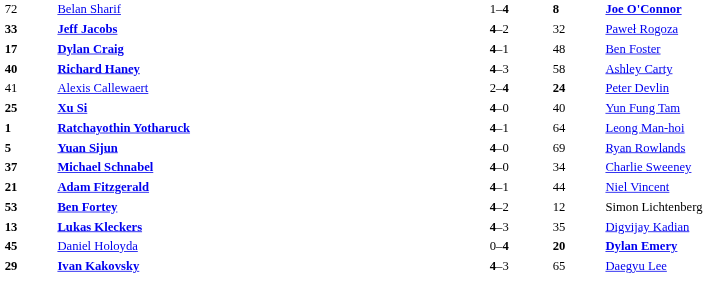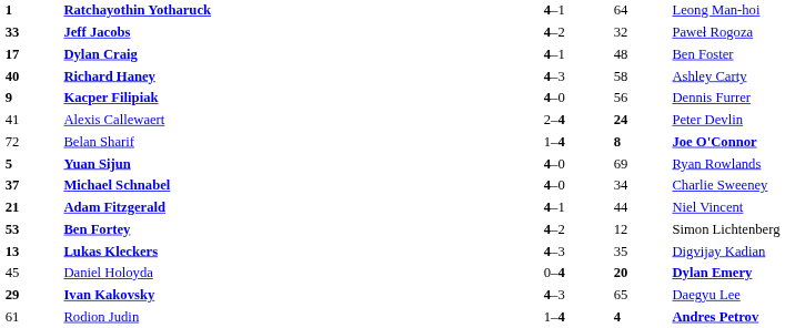 <table width="100%" cellspacing="5">
 <tr>
 <th width=5%></th>
 <th width=40%></th>
 <th width=10%></th>
 <th width=5%></th>
 <th width=40%></th>
 </tr>
 <tr>
-<td>72</td>
-<td> <a href='#'>Belan Sharif</a></td>
-<td align="center">1–<strong>4</strong></td>
-<td><strong>8</strong></td>
-<td> <strong><a href='#'>Joe O'Connor</a></strong></td>
+<td><strong>1</strong></td>
+<td> <strong><a href='#'>Ratchayothin Yotharuck</a></strong></td>
+<td align="center"><strong>4</strong>–1</td>
+<td>64</td>
+<td> <a href='#'>Leong Man-hoi</a></td>
 </tr>
 <tr>
 <td><strong>33</strong></td>
 <td> <strong><a href='#'>Jeff Jacobs</a></strong></td>
 <td align="center"><strong>4</strong>–2</td>
 <td>32</td>
 <td> <a href='#'>Paweł Rogoza</a></td>
 </tr>
 <tr>
 <td><strong>17</strong></td>
 <td> <strong><a href='#'>Dylan Craig</a></strong></td>
 <td align="center"><strong>4</strong>–1</td>
 <td>48</td>
 <td> <a href='#'>Ben Foster</a></td>
 </tr>
 <tr>
 <td><strong>40</strong></td>
 <td> <strong><a href='#'>Richard Haney</a></strong></td>
 <td align="center"><strong>4</strong>–3</td>
 <td>58</td>
 <td> <a href='#'>Ashley Carty</a></td>
 </tr>
 <tr>
+<td><strong>9</strong></td>
+<td> <strong><a href='#'>Kacper Filipiak</a></strong></td>
+<td align="center"><strong>4</strong>–0</td>
+<td>56</td>
+<td> <a href='#'>Dennis Furrer</a></td>
+</tr>
+<tr>
 <td>41</td>
 <td> <a href='#'>Alexis Callewaert</a></td>
 <td align="center">2–<strong>4</strong></td>
 <td><strong>24</strong></td>
 <td> <a href='#'>Peter Devlin</a></td>
 </tr>
 <tr>
-<td><strong>25</strong></td>
-<td> <strong><a href='#'>Xu Si</a></strong></td>
-<td align="center"><strong>4</strong>–0</td>
-<td>40</td>
-<td> <a href='#'>Yun Fung Tam</a></td>
-</tr>
-<tr>
-<td><strong>1</strong></td>
-<td> <strong><a href='#'>Ratchayothin Yotharuck</a></strong></td>
-<td align="center"><strong>4</strong>–1</td>
-<td>64</td>
-<td> <a href='#'>Leong Man-hoi</a></td>
+<td>72</td>
+<td> <a href='#'>Belan Sharif</a></td>
+<td align="center">1–<strong>4</strong></td>
+<td><strong>8</strong></td>
+<td> <strong><a href='#'>Joe O'Connor</a></strong></td>
 </tr>
 <tr>
 <td><strong>5</strong></td>
 <td> <strong><a href='#'>Yuan Sijun</a></strong></td>
 <td align="center"><strong>4</strong>–0</td>
 <td>69</td>
 <td> <a href='#'>Ryan Rowlands</a></td>
 </tr>
 <tr>
 <td><strong>37</strong></td>
 <td> <strong><a href='#'>Michael Schnabel</a></strong></td>
 <td align="center"><strong>4</strong>–0</td>
 <td>34</td>
 <td> <a href='#'>Charlie Sweeney</a></td>
 </tr>
 <tr>
 <td><strong>21</strong></td>
 <td> <strong><a href='#'>Adam Fitzgerald</a></strong></td>
 <td align="center"><strong>4</strong>–1</td>
 <td>44</td>
 <td> <a href='#'>Niel Vincent</a></td>
 </tr>
 <tr>
 <td><strong>53</strong></td>
 <td> <strong><a href='#'>Ben Fortey</a></strong></td>
 <td align="center"><strong>4</strong>–2</td>
 <td>12</td>
 <td> Simon Lichtenberg</td>
 </tr>
 <tr>
 <td><strong>13</strong></td>
 <td> <strong><a href='#'>Lukas Kleckers</a></strong></td>
 <td align="center"><strong>4</strong>–3</td>
 <td>35</td>
 <td> <a href='#'>Digvijay Kadian</a></td>
 </tr>
 <tr>
-<td><strong>45</strong></td>
+<td>45</td>
 <td> <a href='#'>Daniel Holoyda</a></td>
 <td align="center">0–<strong>4</strong></td>
 <td><strong>20</strong></td>
 <td> <strong><a href='#'>Dylan Emery</a></strong></td>
 </tr>
 <tr>
 <td><strong>29</strong></td>
 <td> <strong><a href='#'>Ivan Kakovsky</a></strong></td>
 <td align="center"><strong>4</strong>–3</td>
 <td>65</td>
 <td> <a href='#'>Daegyu Lee</a></td>
 </tr>
+<tr>
+<td>61</td>
+<td> <a href='#'>Rodion Judin</a></td>
+<td align="center">1–<strong>4</strong></td>
+<td><strong>4</strong></td>
+<td> <strong><a href='#'>Andres Petrov</a></strong></td>
+</tr>
 </table>
